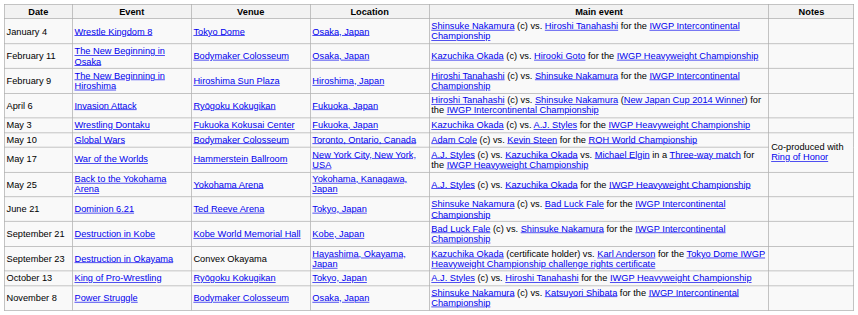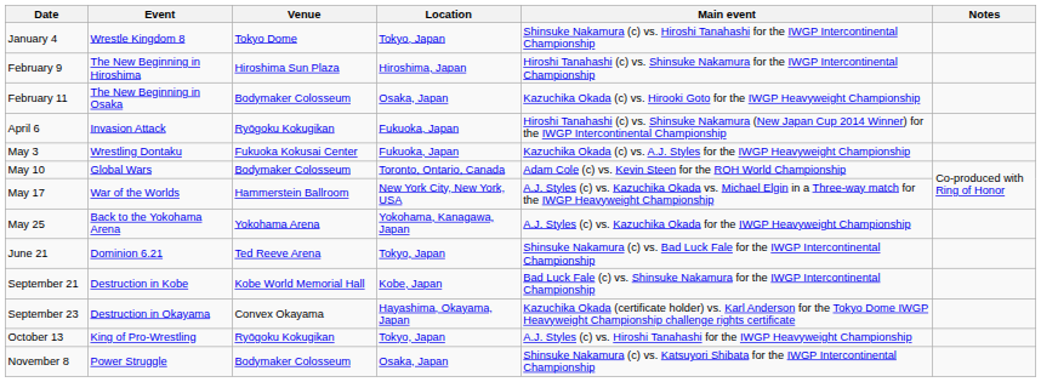 <table class="sortable wikitable succession-box" style="font-size:85%;">
 <tr>
 <th width=8%>Date</th>
 <th width=14%>Event</th>
 <th width=14%>Venue</th>
 <th width=14%>Location</th>
 <th width=40%>Main event</th>
 <th width=14%>Notes</th>
 </tr>
 <tr>
 <td>January 4</td>
 <td><a href='#'>Wrestle Kingdom 8</a></td>
 <td><a href='#'>Tokyo Dome</a></td>
-<td><a href='#'>Osaka, Japan</a></td>
+<td><a href='#'>Tokyo, Japan</a></td>
 <td><a href='#'>Shinsuke Nakamura</a> (c)  vs. <a href='#'>Hiroshi Tanahashi</a> for the <a href='#'>IWGP Intercontinental Championship</a></td>
+<td></td>
+</tr>
+<tr>
+<td>February 9</td>
+<td><a href='#'>The New Beginning in Hiroshima</a></td>
+<td><a href='#'>Hiroshima Sun Plaza</a></td>
+<td><a href='#'>Hiroshima, Japan</a></td>
+<td><a href='#'>Hiroshi Tanahashi</a> (c) vs. <a href='#'>Shinsuke Nakamura</a>  for the <a href='#'>IWGP Intercontinental Championship</a></td>
 <td></td>
 </tr>
 <tr>
 <td>February 11</td>
 <td><a href='#'>The New Beginning in Osaka</a></td>
 <td><a href='#'>Bodymaker Colosseum</a></td>
 <td><a href='#'>Osaka, Japan</a></td>
 <td><a href='#'>Kazuchika Okada</a> (c) vs. <a href='#'>Hirooki Goto</a> for the <a href='#'>IWGP Heavyweight Championship</a></td>
-<td></td>
-</tr>
-<tr>
-<td>February 9</td>
-<td><a href='#'>The New Beginning in Hiroshima</a></td>
-<td><a href='#'>Hiroshima Sun Plaza</a></td>
-<td><a href='#'>Hiroshima, Japan</a></td>
-<td><a href='#'>Hiroshi Tanahashi</a> (c) vs. <a href='#'>Shinsuke Nakamura</a>  for the <a href='#'>IWGP Intercontinental Championship</a></td>
 <td></td>
 </tr>
 <tr>
 <td>April 6</td>
 <td><a href='#'>Invasion Attack</a></td>
 <td><a href='#'>Ryōgoku Kokugikan</a></td>
 <td><a href='#'>Fukuoka, Japan</a></td>
 <td><a href='#'>Hiroshi Tanahashi</a> (c) vs. <a href='#'>Shinsuke Nakamura</a> (<a href='#'>New Japan Cup 2014 Winner</a>) for the <a href='#'>IWGP Intercontinental Championship</a></td>
 <td></td>
 </tr>
 <tr>
 <td>May 3</td>
 <td><a href='#'>Wrestling Dontaku</a></td>
 <td><a href='#'>Fukuoka Kokusai Center</a></td>
 <td><a href='#'>Fukuoka, Japan</a></td>
 <td><a href='#'>Kazuchika Okada</a> (c) vs. <a href='#'>A.J. Styles</a> for the <a href='#'>IWGP Heavyweight Championship</a></td>
 <td></td>
 </tr>
 <tr>
 <td>May 10</td>
 <td><a href='#'>Global Wars</a></td>
 <td><a href='#'>Bodymaker Colosseum</a></td>
 <td><a href='#'>Toronto, Ontario, Canada</a></td>
 <td><a href='#'>Adam Cole</a> (c) vs. <a href='#'>Kevin Steen</a> for the <a href='#'>ROH World Championship</a></td>
 <td rowspan="2">Co-produced with <a href='#'>Ring of Honor</a></td>
 </tr>
 <tr>
 <td>May 17</td>
 <td><a href='#'>War of the Worlds</a></td>
 <td><a href='#'>Hammerstein Ballroom</a></td>
 <td><a href='#'>New York City, New York, USA</a></td>
 <td><a href='#'>A.J. Styles</a> (c) vs. <a href='#'>Kazuchika Okada</a> vs. <a href='#'>Michael Elgin</a>  in a <a href='#'>Three-way match</a> for the <a href='#'>IWGP Heavyweight Championship</a></td>
 </tr>
 <tr>
 <td>May 25</td>
 <td><a href='#'>Back to the Yokohama Arena</a></td>
 <td><a href='#'>Yokohama Arena</a></td>
 <td><a href='#'>Yokohama, Kanagawa, Japan</a></td>
 <td><a href='#'>A.J. Styles</a> (c) vs. <a href='#'>Kazuchika Okada</a> for the <a href='#'>IWGP Heavyweight Championship</a></td>
 <td></td>
 </tr>
 <tr>
 <td>June 21</td>
 <td><a href='#'>Dominion 6.21</a></td>
 <td><a href='#'>Ted Reeve Arena</a></td>
 <td><a href='#'>Tokyo, Japan</a></td>
 <td><a href='#'>Shinsuke Nakamura</a> (c) vs. <a href='#'>Bad Luck Fale</a> for the <a href='#'>IWGP Intercontinental Championship</a></td>
 <td></td>
 </tr>
 <tr>
 <td>September 21</td>
 <td><a href='#'>Destruction in Kobe</a></td>
 <td><a href='#'>Kobe World Memorial Hall</a></td>
 <td><a href='#'>Kobe, Japan</a></td>
 <td><a href='#'>Bad Luck Fale</a> (c) vs. <a href='#'>Shinsuke Nakamura</a> for the <a href='#'>IWGP Intercontinental Championship</a></td>
 <td></td>
 </tr>
 <tr>
 <td>September 23</td>
 <td><a href='#'>Destruction in Okayama</a></td>
 <td>Convex Okayama</td>
 <td><a href='#'>Hayashima, Okayama, Japan</a></td>
 <td><a href='#'>Kazuchika Okada</a> (certificate holder) vs. <a href='#'>Karl Anderson</a> for the <a href='#'>Tokyo Dome IWGP Heavyweight Championship challenge rights certificate</a></td>
 <td></td>
 </tr>
 <tr>
 <td>October 13</td>
 <td><a href='#'>King of Pro-Wrestling</a></td>
 <td><a href='#'>Ryōgoku Kokugikan</a></td>
 <td><a href='#'>Tokyo, Japan</a></td>
 <td><a href='#'>A.J. Styles</a> (c) vs. <a href='#'>Hiroshi Tanahashi</a> for the <a href='#'>IWGP Heavyweight Championship</a></td>
 <td></td>
 </tr>
 <tr>
 <td>November 8</td>
 <td><a href='#'>Power Struggle</a></td>
 <td><a href='#'>Bodymaker Colosseum</a></td>
 <td><a href='#'>Osaka, Japan</a></td>
 <td><a href='#'>Shinsuke Nakamura</a> (c) vs. <a href='#'>Katsuyori Shibata</a> for the <a href='#'>IWGP Intercontinental Championship</a></td>
 <td></td>
 </tr>
 </table>
